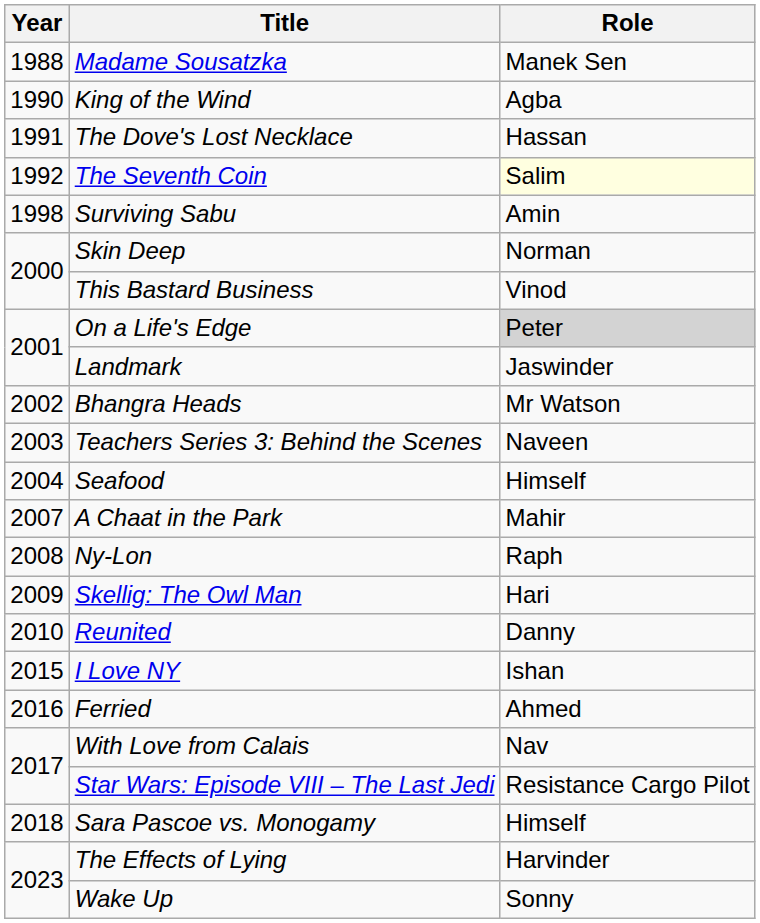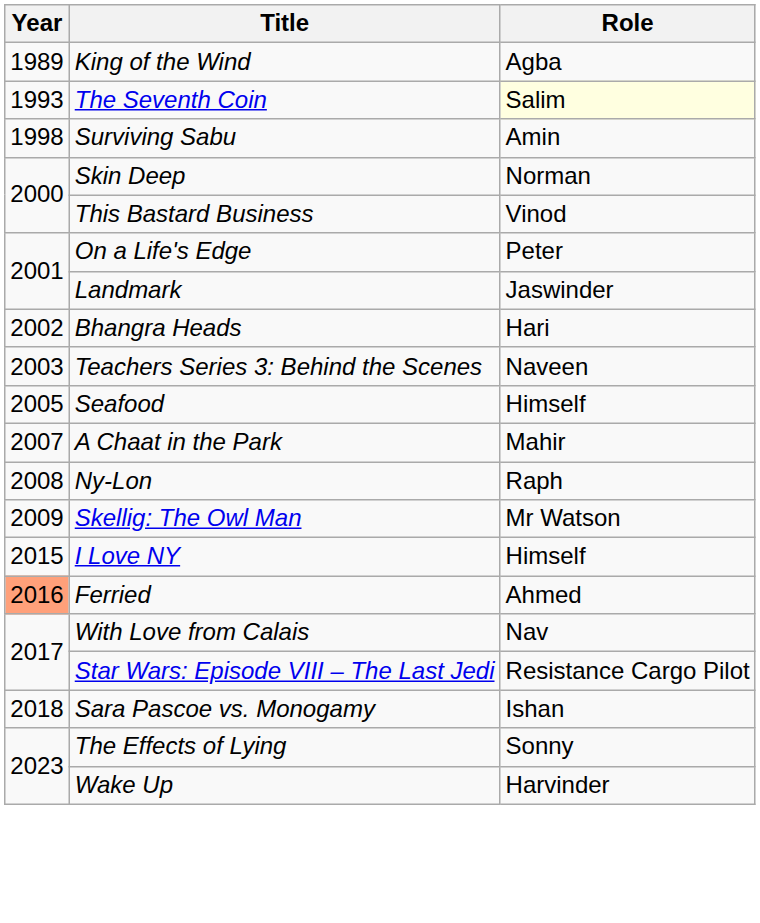 <table class="wikitable plainrowheaders sortable">
 <tr>
 <th scope="col">Year</th>
 <th scope="col">Title</th>
 <th scope="col">Role</th>
 </tr>
 <tr>
-<td>1988</td>
-<td><em><a href='#'>Madame Sousatzka</a></em></td>
-<td>Manek Sen</td>
-</tr>
-<tr>
-<td>1990</td>
+<td>1989</td>
 <td><em>King of the Wind</em></td>
 <td>Agba</td>
 </tr>
 <tr>
-<td>1991</td>
-<td><em>The Dove's Lost Necklace</em></td>
-<td>Hassan</td>
-</tr>
-<tr>
-<td>1992</td>
+<td>1993</td>
 <td><em><a href='#'>The Seventh Coin</a></em></td>
 <td style="background: lightyellow;">Salim</td>
 </tr>
 <tr>
 <td>1998</td>
 <td><em>Surviving Sabu</em></td>
 <td>Amin</td>
 </tr>
 <tr>
 <td rowspan="2">2000</td>
 <td><em>Skin Deep</em></td>
 <td>Norman</td>
 </tr>
 <tr>
 <td><em>This Bastard Business</em></td>
 <td>Vinod</td>
 </tr>
 <tr>
 <td rowspan="2">2001</td>
 <td><em>On a Life's Edge</em></td>
-<td style="background: lightgrey;">Peter</td>
+<td>Peter</td>
 </tr>
 <tr>
 <td><em>Landmark</em></td>
 <td>Jaswinder</td>
 </tr>
 <tr>
 <td>2002</td>
 <td><em>Bhangra Heads</em></td>
-<td>Mr Watson</td>
+<td>Hari</td>
 </tr>
 <tr>
 <td>2003</td>
 <td><em>Teachers Series 3: Behind the Scenes</em></td>
 <td>Naveen</td>
 </tr>
 <tr>
-<td>2004</td>
+<td>2005</td>
 <td><em>Seafood</em></td>
 <td>Himself</td>
 </tr>
 <tr>
 <td>2007</td>
 <td><em>A Chaat in the Park</em></td>
 <td>Mahir</td>
 </tr>
 <tr>
 <td>2008</td>
 <td><em>Ny-Lon</em></td>
 <td>Raph</td>
 </tr>
 <tr>
 <td>2009</td>
 <td><em><a href='#'>Skellig: The Owl Man</a></em></td>
-<td>Hari</td>
-</tr>
-<tr>
-<td>2010</td>
-<td><a href='#'><em>Reunited</em></a></td>
-<td>Danny</td>
+<td>Mr Watson</td>
 </tr>
 <tr>
 <td>2015</td>
 <td><a href='#'><em>I Love NY</em></a></td>
-<td>Ishan</td>
+<td>Himself</td>
 </tr>
 <tr>
-<td>2016</td>
+<td style="background: lightsalmon;">2016</td>
 <td><em>Ferried</em></td>
 <td>Ahmed</td>
 </tr>
 <tr>
 <td rowspan="2">2017</td>
 <td><em>With Love from Calais</em></td>
 <td>Nav</td>
 </tr>
 <tr>
 <td><em><a href='#'>Star Wars: Episode VIII – The Last Jedi</a></em></td>
 <td>Resistance Cargo Pilot</td>
 </tr>
 <tr>
 <td>2018</td>
 <td><em>Sara Pascoe vs. Monogamy</em></td>
-<td>Himself</td>
+<td>Ishan</td>
 </tr>
 <tr>
 <td rowspan="2">2023</td>
 <td><em>The Effects of Lying</em></td>
-<td>Harvinder</td>
+<td>Sonny</td>
 </tr>
 <tr>
 <td><em>Wake Up</em></td>
-<td>Sonny</td>
+<td>Harvinder</td>
 </tr>
 </table>
